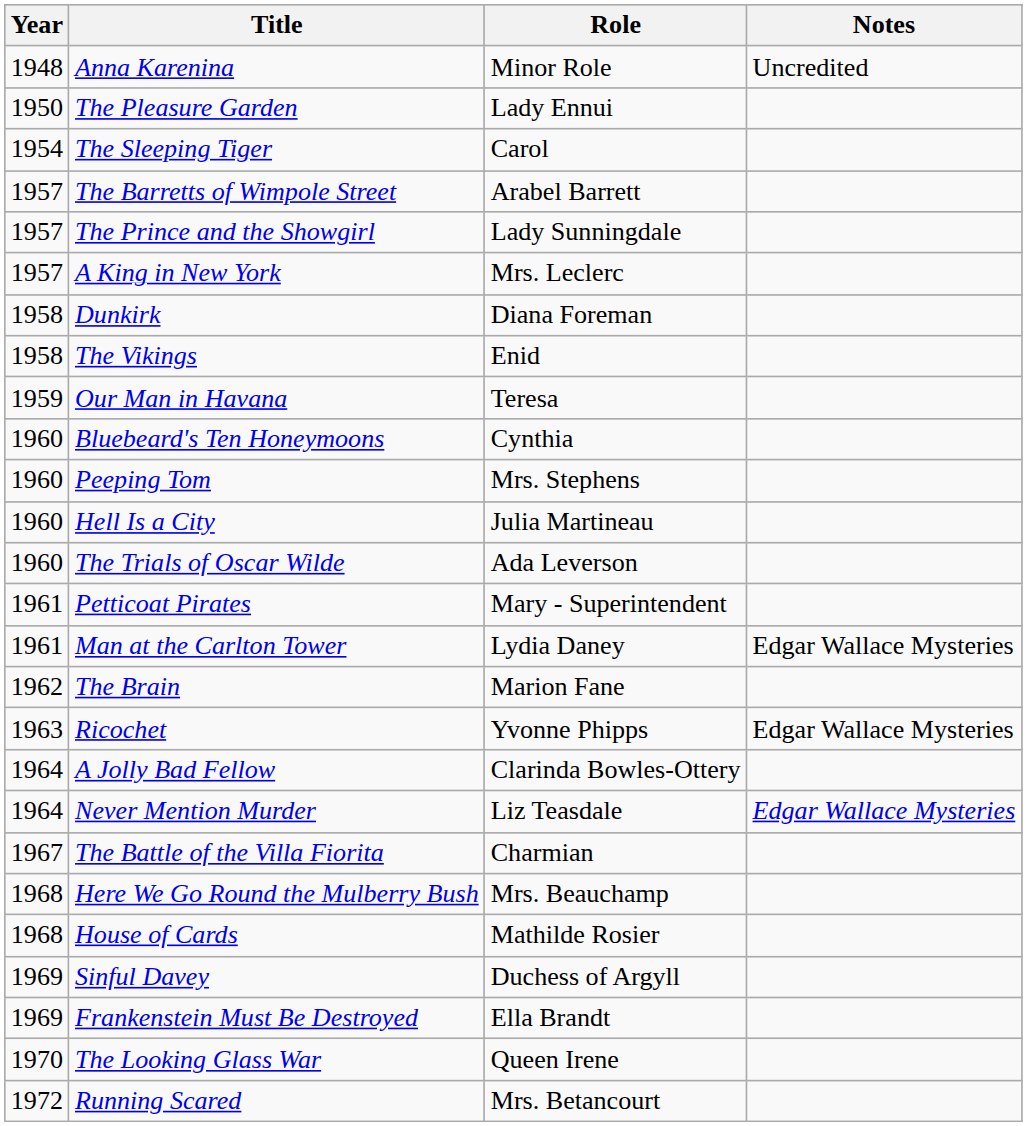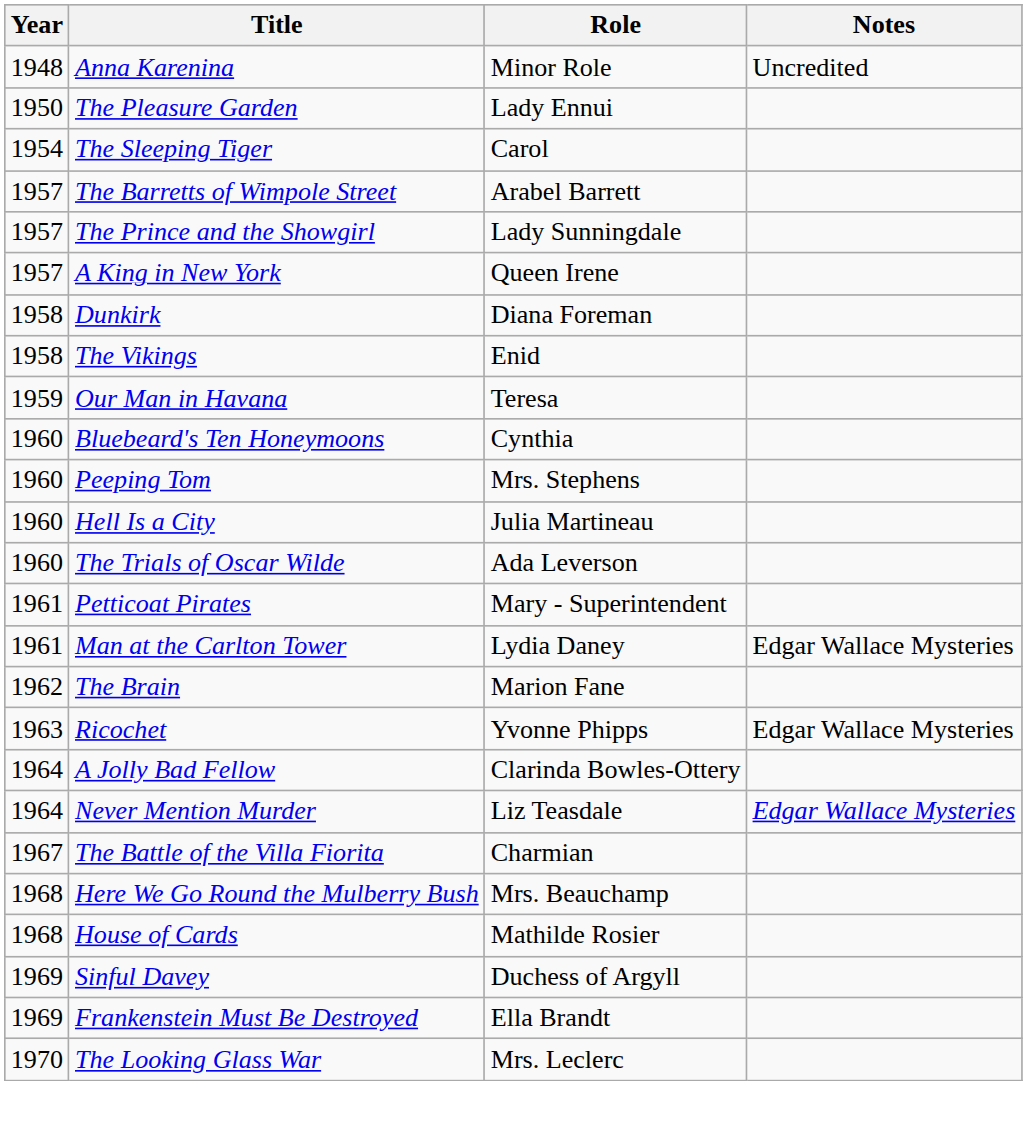 <table class="wikitable">
 <tr>
 <th>Year</th>
 <th>Title</th>
 <th>Role</th>
 <th>Notes</th>
 </tr>
 <tr>
 <td>1948</td>
 <td><em><a href='#'>Anna Karenina</a></em></td>
 <td>Minor Role</td>
 <td>Uncredited</td>
 </tr>
 <tr>
 <td>1950</td>
 <td><em><a href='#'>The Pleasure Garden</a></em></td>
 <td>Lady Ennui</td>
 <td></td>
 </tr>
 <tr>
 <td>1954</td>
 <td><em><a href='#'>The Sleeping Tiger</a></em></td>
 <td>Carol</td>
 <td></td>
 </tr>
 <tr>
 <td>1957</td>
 <td><em><a href='#'>The Barretts of Wimpole Street</a></em></td>
 <td>Arabel Barrett</td>
 <td></td>
 </tr>
 <tr>
 <td>1957</td>
 <td><em><a href='#'>The Prince and the Showgirl</a></em></td>
 <td>Lady Sunningdale</td>
 <td></td>
 </tr>
 <tr>
 <td>1957</td>
 <td><em><a href='#'>A King in New York</a></em></td>
-<td>Mrs. Leclerc</td>
+<td>Queen Irene</td>
 <td></td>
 </tr>
 <tr>
 <td>1958</td>
 <td><em><a href='#'>Dunkirk</a></em></td>
 <td>Diana Foreman</td>
 <td></td>
 </tr>
 <tr>
 <td>1958</td>
 <td><em><a href='#'>The Vikings</a></em></td>
 <td>Enid</td>
 <td></td>
 </tr>
 <tr>
 <td>1959</td>
 <td><em><a href='#'>Our Man in Havana</a></em></td>
 <td>Teresa</td>
 <td></td>
 </tr>
 <tr>
 <td>1960</td>
 <td><em><a href='#'>Bluebeard's Ten Honeymoons</a></em></td>
 <td>Cynthia</td>
 <td></td>
 </tr>
 <tr>
 <td>1960</td>
 <td><em><a href='#'>Peeping Tom</a></em></td>
 <td>Mrs. Stephens</td>
 <td></td>
 </tr>
 <tr>
 <td>1960</td>
 <td><em><a href='#'>Hell Is a City</a></em></td>
 <td>Julia Martineau</td>
 <td></td>
 </tr>
 <tr>
 <td>1960</td>
 <td><em><a href='#'>The Trials of Oscar Wilde</a></em></td>
 <td>Ada Leverson</td>
 <td></td>
 </tr>
 <tr>
 <td>1961</td>
 <td><em><a href='#'>Petticoat Pirates</a></em></td>
 <td>Mary - Superintendent</td>
 <td></td>
 </tr>
 <tr>
 <td>1961</td>
 <td><em><a href='#'>Man at the Carlton Tower</a></em></td>
 <td>Lydia Daney</td>
 <td>Edgar Wallace Mysteries</td>
 </tr>
 <tr>
 <td>1962</td>
 <td><em><a href='#'>The Brain</a></em></td>
 <td>Marion Fane</td>
 <td></td>
 </tr>
 <tr>
 <td>1963</td>
 <td><em><a href='#'>Ricochet</a></em></td>
 <td>Yvonne Phipps</td>
 <td>Edgar Wallace Mysteries</td>
 </tr>
 <tr>
 <td>1964</td>
 <td><em><a href='#'>A Jolly Bad Fellow</a></em></td>
 <td>Clarinda Bowles-Ottery</td>
 <td></td>
 </tr>
 <tr>
 <td>1964</td>
 <td><em><a href='#'>Never Mention Murder</a></em></td>
 <td>Liz Teasdale</td>
 <td><em><a href='#'>Edgar Wallace Mysteries</a></em></td>
 </tr>
 <tr>
 <td>1967</td>
 <td><em><a href='#'>The Battle of the Villa Fiorita</a></em></td>
 <td>Charmian</td>
 <td></td>
 </tr>
 <tr>
 <td>1968</td>
 <td><em><a href='#'>Here We Go Round the Mulberry Bush</a></em></td>
 <td>Mrs. Beauchamp</td>
 <td></td>
 </tr>
 <tr>
 <td>1968</td>
 <td><em><a href='#'>House of Cards</a></em></td>
 <td>Mathilde Rosier</td>
 <td></td>
 </tr>
 <tr>
 <td>1969</td>
 <td><em><a href='#'>Sinful Davey</a></em></td>
 <td>Duchess of Argyll</td>
 <td></td>
 </tr>
 <tr>
 <td>1969</td>
 <td><em><a href='#'>Frankenstein Must Be Destroyed</a></em></td>
 <td>Ella Brandt</td>
 <td></td>
 </tr>
 <tr>
 <td>1970</td>
 <td><em><a href='#'>The Looking Glass War</a></em></td>
-<td>Queen Irene</td>
-<td></td>
-</tr>
-<tr>
-<td>1972</td>
-<td><em><a href='#'>Running Scared</a></em></td>
-<td>Mrs. Betancourt</td>
+<td>Mrs. Leclerc</td>
 <td></td>
 </tr>
 </table>
